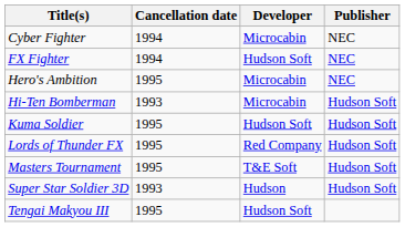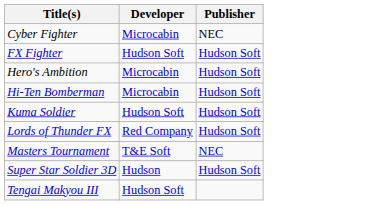 <table class="wikitable">
 <tr>
 <th>Title(s)</th>
-<th>Cancellation date</th>
 <th>Developer</th>
 <th>Publisher</th>
 </tr>
 <tr>
 <td><em>Cyber Fighter</em></td>
-<td>1994</td>
 <td><a href='#'>Microcabin</a></td>
 <td>NEC</td>
 </tr>
 <tr>
 <td><em><a href='#'>FX Fighter</a></em></td>
-<td>1994</td>
 <td><a href='#'>Hudson Soft</a></td>
-<td><a href='#'>NEC</a></td>
+<td><a href='#'>Hudson Soft</a></td>
 </tr>
 <tr>
 <td><em>Hero's Ambition</em></td>
-<td>1995</td>
 <td><a href='#'>Microcabin</a></td>
-<td><a href='#'>NEC</a></td>
+<td><a href='#'>Hudson Soft</a></td>
 </tr>
 <tr>
 <td><em><a href='#'>Hi-Ten Bomberman</a></em></td>
-<td>1993</td>
 <td><a href='#'>Microcabin</a></td>
 <td><a href='#'>Hudson Soft</a></td>
 </tr>
 <tr>
 <td><em><a href='#'>Kuma Soldier</a></em></td>
-<td>1995</td>
 <td><a href='#'>Hudson Soft</a></td>
 <td><a href='#'>Hudson Soft</a></td>
 </tr>
 <tr>
 <td><em><a href='#'>Lords of Thunder FX</a></em></td>
-<td>1995</td>
 <td><a href='#'>Red Company</a></td>
 <td><a href='#'>Hudson Soft</a></td>
 </tr>
 <tr>
 <td><em><a href='#'>Masters Tournament</a></em></td>
-<td>1995</td>
 <td><a href='#'>T&E Soft</a></td>
-<td><a href='#'>Hudson Soft</a></td>
+<td><a href='#'>NEC</a></td>
 </tr>
 <tr>
 <td><em><a href='#'>Super Star Soldier 3D</a></em></td>
-<td>1993</td>
 <td><a href='#'>Hudson</a></td>
 <td><a href='#'>Hudson Soft</a></td>
 </tr>
 <tr>
 <td><em><a href='#'>Tengai Makyou III</a></em></td>
-<td>1995</td>
 <td><a href='#'>Hudson Soft</a></td>
 <td></td>
 </tr>
 </table>
